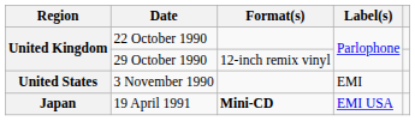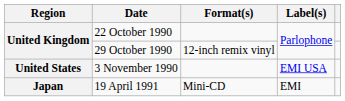 <table class="wikitable plainrowheaders">
 <tr>
 <th scope="col">Region</th>
 <th scope="col">Date</th>
 <th scope="col">Format(s)</th>
 <th scope="col">Label(s)</th>
 <th scope="col"></th>
 </tr>
 <tr>
 <th scope="row" rowspan="2">United Kingdom</th>
 <td>22 October 1990</td>
 <td></td>
 <td rowspan="2"><a href='#'>Parlophone</a></td>
 <td></td>
 </tr>
 <tr>
 <td>29 October 1990</td>
 <td>12-inch remix vinyl</td>
 <td></td>
 </tr>
 <tr>
 <th scope="row">United States</th>
 <td>3 November 1990</td>
 <td></td>
-<td>EMI</td>
+<td><a href='#'>EMI USA</a></td>
 <td></td>
 </tr>
 <tr>
 <th scope="row">Japan</th>
 <td>19 April 1991</td>
-<td><strong>Mini-CD</strong></td>
-<td><a href='#'>EMI USA</a></td>
+<td>Mini-CD</td>
+<td>EMI</td>
 <td></td>
 </tr>
 </table>
